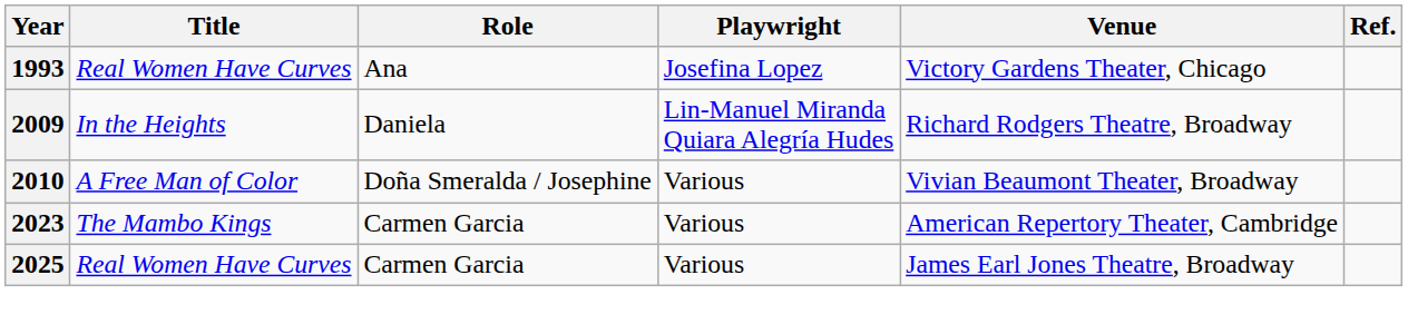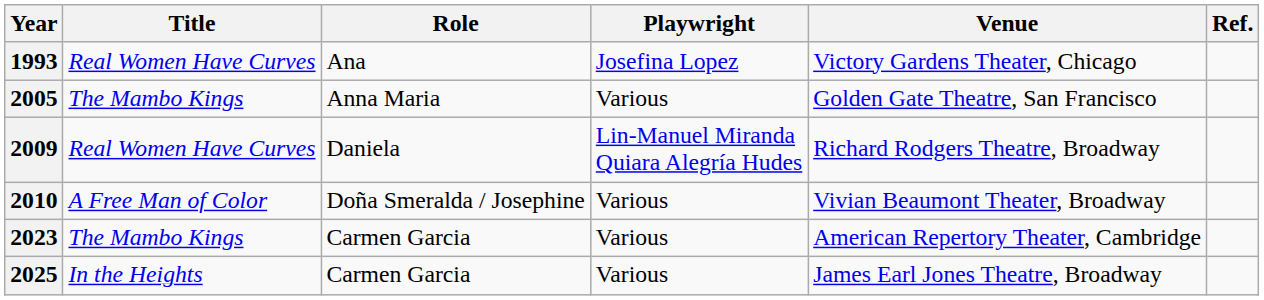 <table class="wikitable plainrowheaders">
 <tr>
 <th scope="col">Year</th>
 <th scope="col">Title</th>
 <th scope="col">Role</th>
 <th scope="col">Playwright</th>
 <th scope="col">Venue</th>
 <th scope="col">Ref.</th>
 </tr>
 <tr>
 <th scope="row">1993</th>
 <td><em><a href='#'>Real Women Have Curves</a></em></td>
 <td>Ana</td>
 <td><a href='#'>Josefina Lopez</a></td>
 <td><a href='#'>Victory Gardens Theater</a>, Chicago</td>
 <td></td>
 </tr>
 <tr>
+<th scope="row">2005</th>
+<td><em><a href='#'>The Mambo Kings</a></em></td>
+<td>Anna Maria</td>
+<td>Various</td>
+<td><a href='#'>Golden Gate Theatre</a>, San Francisco</td>
+<td></td>
+</tr>
+<tr>
 <th scope="row">2009</th>
-<td><em><a href='#'>In the Heights</a></em></td>
+<td><em><a href='#'>Real Women Have Curves</a></em></td>
 <td>Daniela</td>
 <td><a href='#'>Lin-Manuel Miranda</a><br><a href='#'>Quiara Alegría Hudes</a></td>
 <td><a href='#'>Richard Rodgers Theatre</a>, Broadway</td>
 <td></td>
 </tr>
 <tr>
 <th scope="row">2010</th>
 <td><em><a href='#'>A Free Man of Color</a></em></td>
 <td>Doña Smeralda / Josephine</td>
 <td>Various</td>
 <td><a href='#'>Vivian Beaumont Theater</a>, Broadway</td>
 <td></td>
 </tr>
 <tr>
 <th scope="row">2023</th>
 <td><em><a href='#'>The Mambo Kings</a></em></td>
 <td>Carmen Garcia</td>
 <td>Various</td>
 <td><a href='#'>American Repertory Theater</a>, Cambridge</td>
 <td></td>
 </tr>
 <tr>
 <th scope="row">2025</th>
-<td><em><a href='#'>Real Women Have Curves</a></em></td>
+<td><em><a href='#'>In the Heights</a></em></td>
 <td>Carmen Garcia</td>
 <td>Various</td>
 <td><a href='#'>James Earl Jones Theatre</a>, Broadway</td>
 <td></td>
 </tr>
 </table>
